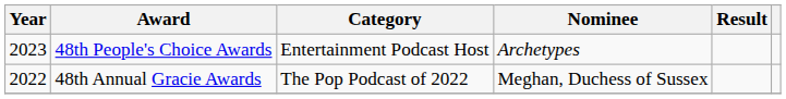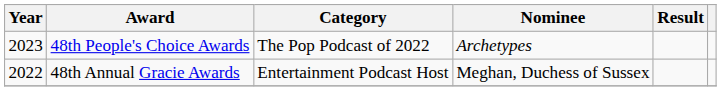 <table class="wikitable sortable">
 <tr>
 <th>Year</th>
 <th>Award</th>
 <th>Category</th>
 <th>Nominee</th>
 <th>Result</th>
 <th></th>
 </tr>
 <tr>
 <td rowspan="1" style="text-align:center;">2023</td>
 <td rowspan="1"><a href='#'>48th People's Choice Awards</a></td>
-<td>Entertainment Podcast Host</td>
+<td>The Pop Podcast of 2022</td>
 <td><em>Archetypes</em></td>
 <td></td>
 <td align="center" rowspan="1"></td>
 </tr>
 <tr>
 <td rowspan="1" style="text-align:center;">2022</td>
 <td rowspan="1">48th Annual <a href='#'>Gracie Awards</a></td>
-<td>The Pop Podcast of 2022</td>
+<td>Entertainment Podcast Host</td>
 <td>Meghan, Duchess of Sussex</td>
 <td></td>
 <td align="center" rowspan="1"></td>
 </tr>
 <tr>
 </tr>
 </table>
